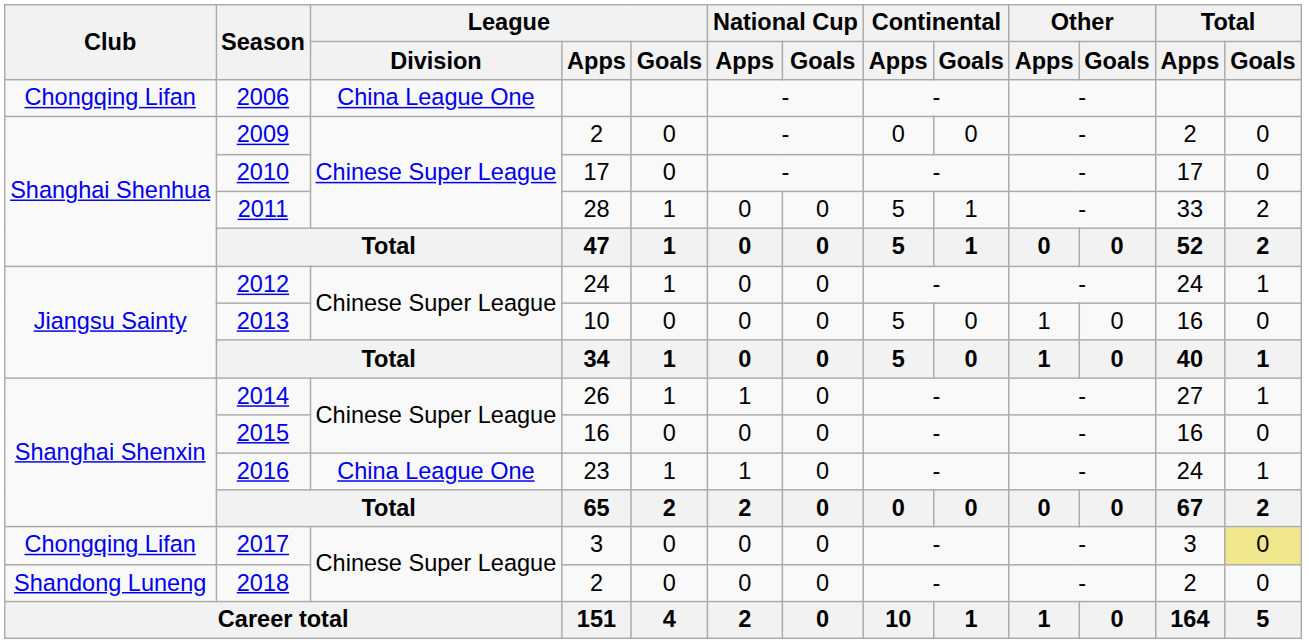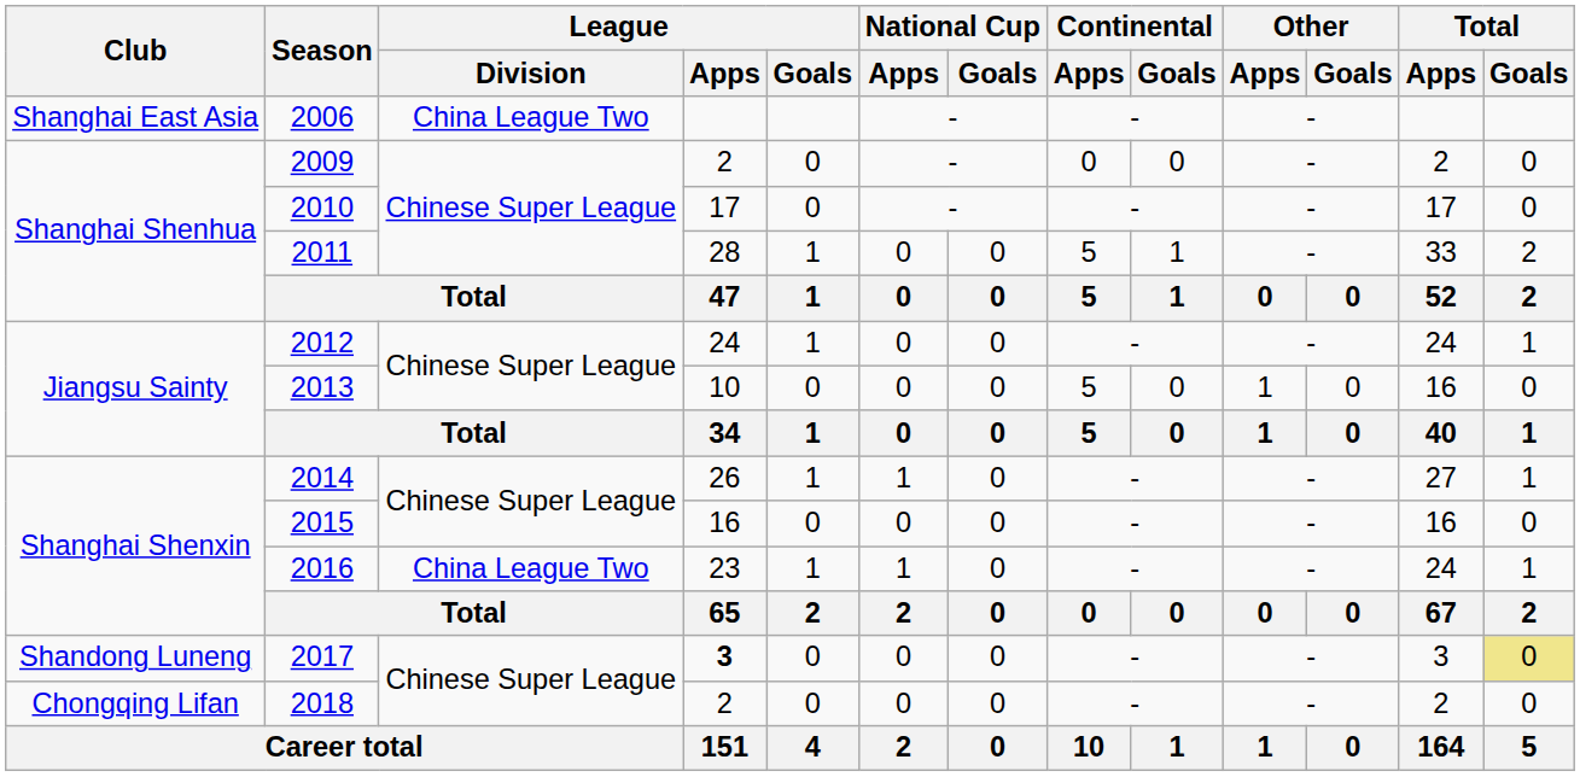 <table class="wikitable" style="text-align: center">
 <tr>
 <th rowspan="2">Club</th>
 <th rowspan="2">Season</th>
 <th colspan="3">League</th>
 <th colspan="2">National Cup</th>
 <th colspan="2">Continental</th>
 <th colspan="2">Other</th>
 <th colspan="2">Total</th>
 </tr>
 <tr>
 <th>Division</th>
 <th>Apps</th>
 <th>Goals</th>
 <th>Apps</th>
 <th>Goals</th>
 <th>Apps</th>
 <th>Goals</th>
 <th>Apps</th>
 <th>Goals</th>
 <th>Apps</th>
 <th>Goals</th>
 </tr>
 <tr>
-<td><a href='#'>Chongqing Lifan</a></td>
+<td><a href='#'>Shanghai East Asia</a></td>
 <td><a href='#'>2006</a></td>
-<td><a href='#'>China League One</a></td>
+<td><a href='#'>China League Two</a></td>
 <td></td>
 <td></td>
 <td colspan="2">-</td>
 <td colspan="2">-</td>
 <td colspan="2">-</td>
 <td></td>
 <td></td>
 </tr>
 <tr>
 <td rowspan="4"><a href='#'>Shanghai Shenhua</a></td>
 <td><a href='#'>2009</a></td>
 <td rowspan="3"><a href='#'>Chinese Super League</a></td>
 <td>2</td>
 <td>0</td>
 <td colspan="2">-</td>
 <td>0</td>
 <td>0</td>
 <td colspan="2">-</td>
 <td>2</td>
 <td>0</td>
 </tr>
 <tr>
 <td><a href='#'>2010</a></td>
 <td>17</td>
 <td>0</td>
 <td colspan="2">-</td>
 <td colspan="2">-</td>
 <td colspan="2">-</td>
 <td>17</td>
 <td>0</td>
 </tr>
 <tr>
 <td><a href='#'>2011</a></td>
 <td>28</td>
 <td>1</td>
 <td>0</td>
 <td>0</td>
 <td>5</td>
 <td>1</td>
 <td colspan="2">-</td>
 <td>33</td>
 <td>2</td>
 </tr>
 <tr>
 <th colspan="2">Total</th>
 <th>47</th>
 <th>1</th>
 <th>0</th>
 <th>0</th>
 <th>5</th>
 <th>1</th>
 <th>0</th>
 <th>0</th>
 <th>52</th>
 <th>2</th>
 </tr>
 <tr>
 <td rowspan="3"><a href='#'>Jiangsu Sainty</a></td>
 <td><a href='#'>2012</a></td>
 <td rowspan="2">Chinese Super League</td>
 <td>24</td>
 <td>1</td>
 <td>0</td>
 <td>0</td>
 <td colspan="2">-</td>
 <td colspan="2">-</td>
 <td>24</td>
 <td>1</td>
 </tr>
 <tr>
 <td><a href='#'>2013</a></td>
 <td>10</td>
 <td>0</td>
 <td>0</td>
 <td>0</td>
 <td>5</td>
 <td>0</td>
 <td>1</td>
 <td>0</td>
 <td>16</td>
 <td>0</td>
 </tr>
 <tr>
 <th colspan="2">Total</th>
 <th>34</th>
 <th>1</th>
 <th>0</th>
 <th>0</th>
 <th>5</th>
 <th>0</th>
 <th>1</th>
 <th>0</th>
 <th>40</th>
 <th>1</th>
 </tr>
 <tr>
 <td rowspan="4"><a href='#'>Shanghai Shenxin</a></td>
 <td><a href='#'>2014</a></td>
 <td rowspan="2">Chinese Super League</td>
 <td>26</td>
 <td>1</td>
 <td>1</td>
 <td>0</td>
 <td colspan="2">-</td>
 <td colspan="2">-</td>
 <td>27</td>
 <td>1</td>
 </tr>
 <tr>
 <td><a href='#'>2015</a></td>
 <td>16</td>
 <td>0</td>
 <td>0</td>
 <td>0</td>
 <td colspan="2">-</td>
 <td colspan="2">-</td>
 <td>16</td>
 <td>0</td>
 </tr>
 <tr>
 <td><a href='#'>2016</a></td>
-<td><a href='#'>China League One</a></td>
+<td><a href='#'>China League Two</a></td>
 <td>23</td>
 <td>1</td>
 <td>1</td>
 <td>0</td>
 <td colspan="2">-</td>
 <td colspan="2">-</td>
 <td>24</td>
 <td>1</td>
 </tr>
 <tr>
 <th colspan="2">Total</th>
 <th>65</th>
 <th>2</th>
 <th>2</th>
 <th>0</th>
 <th>0</th>
 <th>0</th>
 <th>0</th>
 <th>0</th>
 <th>67</th>
 <th>2</th>
 </tr>
 <tr>
-<td><a href='#'>Chongqing Lifan</a></td>
+<td><a href='#'>Shandong Luneng</a></td>
 <td><a href='#'>2017</a></td>
 <td rowspan="2">Chinese Super League</td>
-<td>3</td>
+<td><strong>3</strong></td>
 <td>0</td>
 <td>0</td>
 <td>0</td>
 <td colspan="2">-</td>
 <td colspan="2">-</td>
 <td>3</td>
 <td style="background: khaki;">0</td>
 </tr>
 <tr>
-<td><a href='#'>Shandong Luneng</a></td>
+<td><a href='#'>Chongqing Lifan</a></td>
 <td><a href='#'>2018</a></td>
 <td>2</td>
 <td>0</td>
 <td>0</td>
 <td>0</td>
 <td colspan="2">-</td>
 <td colspan="2">-</td>
 <td>2</td>
 <td>0</td>
 </tr>
 <tr>
 <th colspan=3>Career total</th>
 <th>151</th>
 <th>4</th>
 <th>2</th>
 <th>0</th>
 <th>10</th>
 <th>1</th>
 <th>1</th>
 <th>0</th>
 <th>164</th>
 <th>5</th>
 </tr>
 </table>
